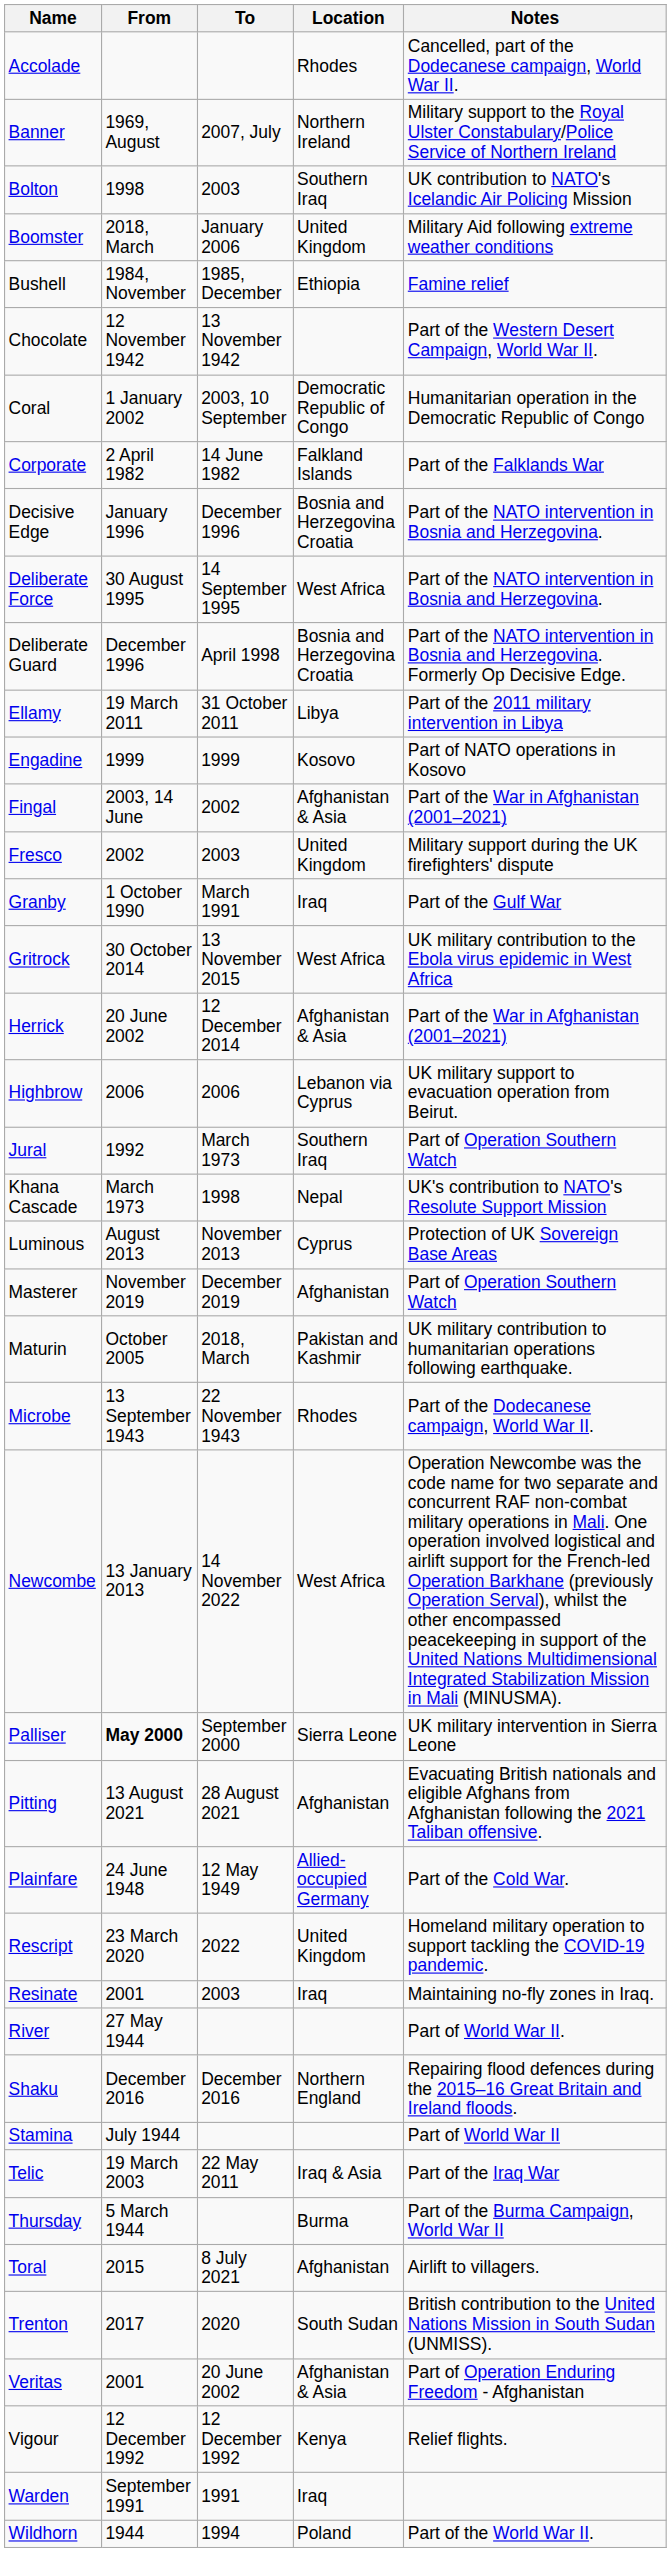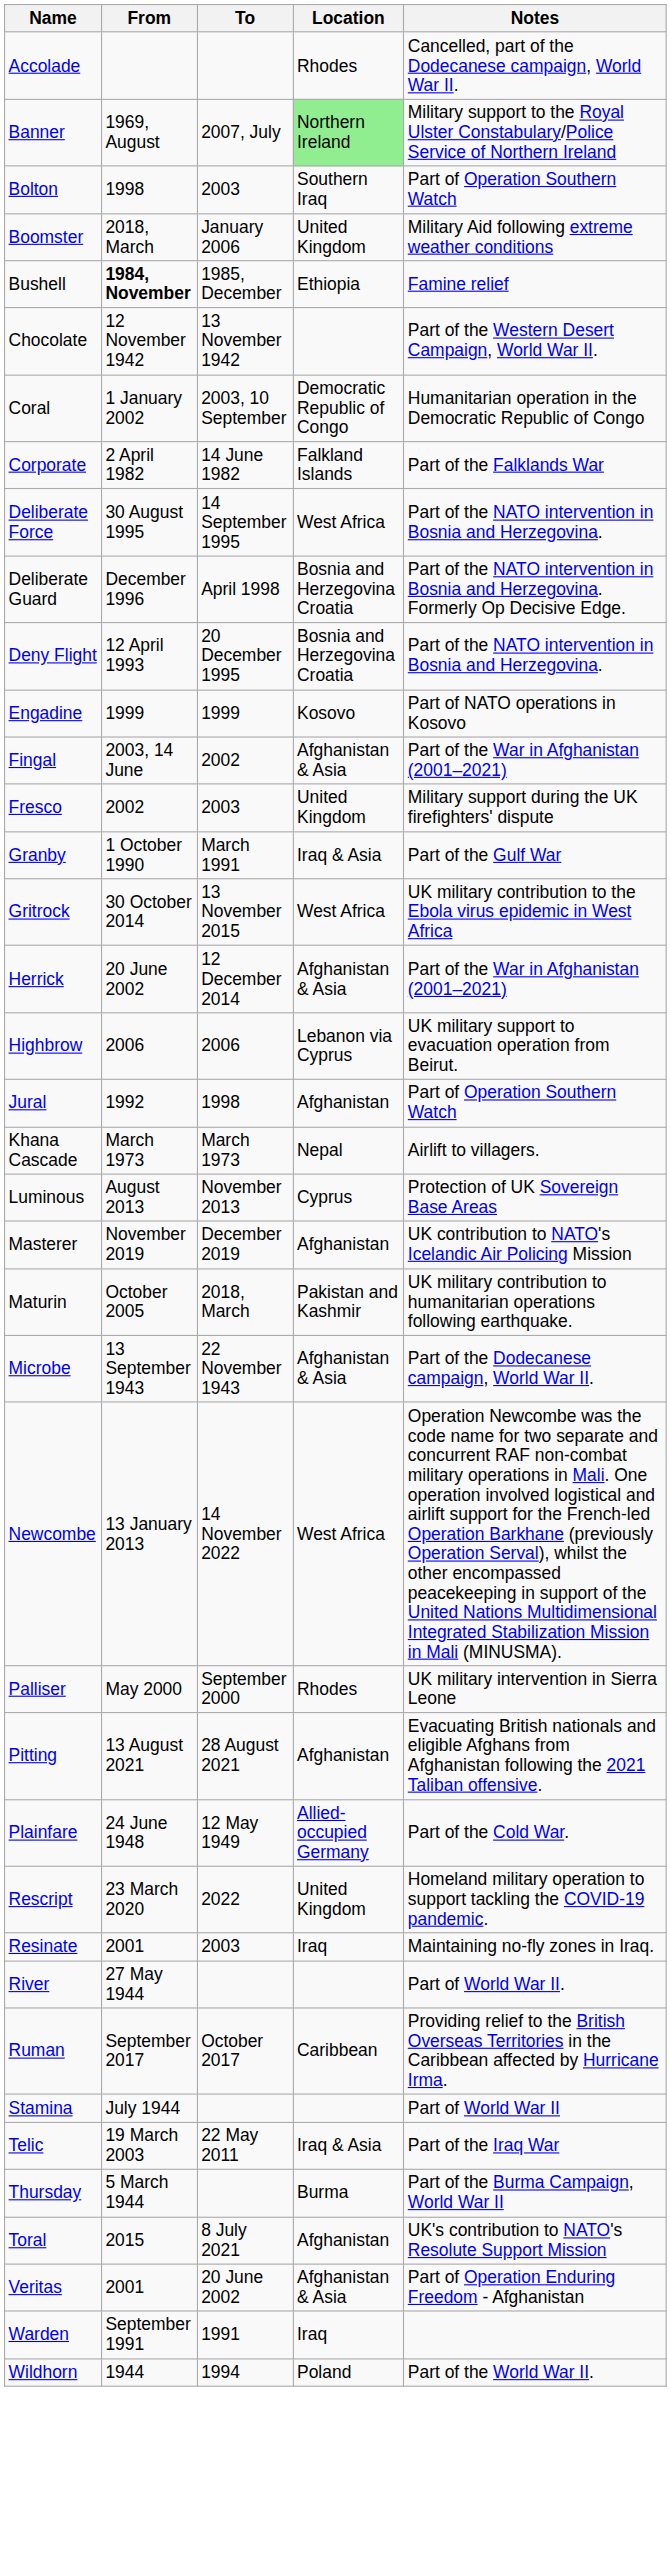 <table class="wikitable sortable">
 <tr>
 <th>Name</th>
 <th>From</th>
 <th>To</th>
 <th>Location</th>
 <th>Notes</th>
 </tr>
 <tr>
 <td><a href='#'>Accolade</a></td>
 <td></td>
 <td></td>
 <td>Rhodes</td>
 <td>Cancelled, part of the <a href='#'>Dodecanese campaign</a>, <a href='#'>World War II</a>.</td>
 </tr>
 <tr>
 <td><a href='#'>Banner</a></td>
 <td>1969, August</td>
 <td>2007, July</td>
-<td>Northern Ireland</td>
+<td style="background: lightgreen;">Northern Ireland</td>
 <td>Military support to the <a href='#'>Royal Ulster Constabulary</a>/<a href='#'>Police Service of Northern Ireland</a></td>
 </tr>
 <tr>
 <td><a href='#'>Bolton</a></td>
 <td>1998</td>
 <td>2003</td>
 <td>Southern Iraq</td>
-<td>UK contribution to <a href='#'>NATO</a>'s <a href='#'>Icelandic Air Policing</a> Mission</td>
+<td>Part of <a href='#'>Operation Southern Watch</a></td>
 </tr>
 <tr>
 <td><a href='#'>Boomster</a></td>
 <td>2018, March</td>
 <td>January 2006</td>
 <td>United Kingdom</td>
 <td>Military Aid following <a href='#'>extreme weather conditions</a></td>
 </tr>
 <tr>
 <td>Bushell</td>
-<td>1984, November</td>
+<td><strong>1984, November</strong></td>
 <td>1985, December</td>
 <td>Ethiopia</td>
 <td><a href='#'>Famine relief</a></td>
 </tr>
 <tr>
 <td>Chocolate</td>
 <td>12 November 1942</td>
 <td>13 November 1942</td>
 <td></td>
 <td>Part of the <a href='#'>Western Desert Campaign</a>, <a href='#'>World War II</a>.</td>
 </tr>
 <tr>
 <td>Coral</td>
 <td>1 January 2002</td>
 <td>2003, 10 September</td>
 <td>Democratic Republic of Congo</td>
 <td>Humanitarian operation in the Democratic Republic of Congo</td>
 </tr>
 <tr>
 <td><a href='#'>Corporate</a></td>
 <td>2 April 1982</td>
 <td>14 June 1982</td>
 <td>Falkland Islands</td>
 <td>Part of the <a href='#'>Falklands War</a></td>
 </tr>
 <tr>
-<td>Decisive Edge</td>
-<td>January 1996</td>
-<td>December 1996</td>
-<td>Bosnia and Herzegovina<br>Croatia</td>
-<td>Part of the <a href='#'>NATO intervention in Bosnia and Herzegovina</a>.</td>
-</tr>
-<tr>
 <td><a href='#'>Deliberate Force</a></td>
 <td>30 August 1995</td>
 <td>14 September 1995</td>
 <td>West Africa</td>
 <td>Part of the <a href='#'>NATO intervention in Bosnia and Herzegovina</a>.</td>
 </tr>
 <tr>
 <td>Deliberate Guard</td>
 <td>December 1996</td>
 <td>April 1998</td>
 <td>Bosnia and Herzegovina<br>Croatia</td>
 <td>Part of the <a href='#'>NATO intervention in Bosnia and Herzegovina</a>. Formerly Op Decisive Edge.</td>
 </tr>
 <tr>
-<td><a href='#'>Ellamy</a></td>
-<td>19 March 2011</td>
-<td>31 October 2011</td>
-<td>Libya</td>
-<td>Part of the <a href='#'>2011 military intervention in Libya</a></td>
+<td><a href='#'>Deny Flight</a></td>
+<td>12 April 1993</td>
+<td>20 December 1995</td>
+<td>Bosnia and Herzegovina<br>Croatia</td>
+<td>Part of the <a href='#'>NATO intervention in Bosnia and Herzegovina</a>.</td>
 </tr>
 <tr>
 <td><a href='#'>Engadine</a></td>
 <td>1999</td>
 <td>1999</td>
 <td>Kosovo</td>
 <td>Part of NATO operations in Kosovo</td>
 </tr>
 <tr>
 <td><a href='#'>Fingal</a></td>
 <td>2003, 14 June</td>
 <td>2002</td>
 <td>Afghanistan & Asia</td>
 <td>Part of the <a href='#'>War in Afghanistan (2001–2021)</a></td>
 </tr>
 <tr>
 <td><a href='#'>Fresco</a></td>
 <td>2002</td>
 <td>2003</td>
 <td>United Kingdom</td>
 <td>Military support during the UK firefighters' dispute</td>
 </tr>
 <tr>
 <td><a href='#'>Granby</a></td>
 <td>1 October 1990</td>
 <td>March 1991</td>
-<td>Iraq</td>
+<td>Iraq & Asia</td>
 <td>Part of the <a href='#'>Gulf War</a></td>
 </tr>
 <tr>
 <td><a href='#'>Gritrock</a></td>
 <td>30 October 2014</td>
 <td>13 November 2015</td>
 <td>West Africa</td>
 <td>UK military contribution to the <a href='#'>Ebola virus epidemic in West Africa</a></td>
 </tr>
 <tr>
 <td><a href='#'>Herrick</a></td>
 <td>20 June 2002</td>
 <td>12 December 2014</td>
 <td>Afghanistan & Asia</td>
 <td>Part of the <a href='#'>War in Afghanistan (2001–2021)</a></td>
 </tr>
 <tr>
 <td><a href='#'>Highbrow</a></td>
 <td>2006</td>
 <td>2006</td>
 <td>Lebanon via Cyprus</td>
 <td>UK military support to evacuation operation from Beirut.</td>
 </tr>
 <tr>
 <td><a href='#'>Jural</a></td>
 <td>1992</td>
-<td>March 1973</td>
-<td>Southern Iraq</td>
+<td>1998</td>
+<td>Afghanistan</td>
 <td>Part of <a href='#'>Operation Southern Watch</a></td>
 </tr>
 <tr>
 <td>Khana Cascade</td>
 <td>March 1973</td>
-<td>1998</td>
+<td>March 1973</td>
 <td>Nepal</td>
-<td>UK's contribution to <a href='#'>NATO</a>'s <a href='#'>Resolute Support Mission</a></td>
+<td>Airlift to villagers.</td>
 </tr>
 <tr>
 <td>Luminous</td>
 <td>August 2013</td>
 <td>November 2013</td>
 <td>Cyprus</td>
 <td>Protection of UK <a href='#'>Sovereign Base Areas</a></td>
 </tr>
 <tr>
 <td>Masterer</td>
 <td>November 2019</td>
 <td>December 2019</td>
 <td>Afghanistan</td>
-<td>Part of <a href='#'>Operation Southern Watch</a></td>
+<td>UK contribution to <a href='#'>NATO</a>'s <a href='#'>Icelandic Air Policing</a> Mission</td>
 </tr>
 <tr>
 <td>Maturin</td>
 <td>October 2005</td>
 <td>2018, March</td>
 <td>Pakistan and Kashmir</td>
 <td>UK military contribution to humanitarian operations following earthquake.</td>
 </tr>
 <tr>
 <td><a href='#'>Microbe</a></td>
 <td>13 September 1943</td>
 <td>22 November 1943</td>
-<td>Rhodes</td>
+<td>Afghanistan & Asia</td>
 <td>Part of the <a href='#'>Dodecanese campaign</a>, <a href='#'>World War II</a>.</td>
 </tr>
 <tr>
 <td><a href='#'>Newcombe</a></td>
 <td>13 January 2013</td>
 <td>14 November 2022</td>
 <td>West Africa</td>
 <td>Operation Newcombe was the code name for two separate and concurrent RAF non-combat military operations in <a href='#'>Mali</a>. One operation involved logistical and airlift support for the French-led <a href='#'>Operation Barkhane</a> (previously <a href='#'>Operation Serval</a>), whilst the other encompassed peacekeeping in support of the <a href='#'>United Nations Multidimensional Integrated Stabilization Mission in Mali</a> (MINUSMA).</td>
 </tr>
 <tr>
 <td><a href='#'>Palliser</a></td>
-<td><strong>May 2000</strong></td>
+<td>May 2000</td>
 <td>September 2000</td>
-<td>Sierra Leone</td>
+<td>Rhodes</td>
 <td>UK military intervention in Sierra Leone</td>
 </tr>
 <tr>
 <td><a href='#'>Pitting</a></td>
 <td>13 August 2021</td>
 <td>28 August 2021</td>
 <td>Afghanistan</td>
 <td>Evacuating British nationals and eligible Afghans from Afghanistan following the <a href='#'>2021 Taliban offensive</a>.</td>
 </tr>
 <tr>
 <td><a href='#'>Plainfare</a></td>
 <td>24 June 1948</td>
 <td>12 May 1949</td>
 <td><a href='#'>Allied-occupied Germany</a></td>
 <td>Part of the <a href='#'>Cold War</a>.</td>
 </tr>
 <tr>
 <td><a href='#'>Rescript</a></td>
 <td>23 March 2020</td>
 <td>2022</td>
 <td>United Kingdom</td>
 <td>Homeland military operation to support tackling the <a href='#'>COVID-19 pandemic</a>.</td>
 </tr>
 <tr>
 <td><a href='#'>Resinate</a></td>
 <td>2001</td>
 <td>2003</td>
 <td>Iraq</td>
 <td>Maintaining no-fly zones in Iraq.</td>
 </tr>
 <tr>
 <td><a href='#'>River</a></td>
 <td>27 May 1944</td>
 <td></td>
 <td></td>
 <td>Part of <a href='#'>World War II</a>.</td>
 </tr>
 <tr>
-<td><a href='#'>Shaku</a></td>
-<td>December 2016</td>
-<td>December 2016</td>
-<td>Northern England</td>
-<td>Repairing flood defences during the <a href='#'>2015–16 Great Britain and Ireland floods</a>.</td>
+<td><a href='#'>Ruman</a></td>
+<td>September 2017</td>
+<td>October 2017</td>
+<td>Caribbean</td>
+<td>Providing relief to the <a href='#'>British Overseas Territories</a> in the Caribbean affected by <a href='#'>Hurricane Irma</a>.</td>
 </tr>
 <tr>
 <td><a href='#'>Stamina</a></td>
 <td>July 1944</td>
 <td></td>
 <td></td>
 <td>Part of <a href='#'>World War II</a></td>
 </tr>
 <tr>
 <td><a href='#'>Telic</a></td>
 <td>19 March 2003</td>
 <td>22 May 2011</td>
 <td>Iraq & Asia</td>
 <td>Part of the <a href='#'>Iraq War</a></td>
 </tr>
 <tr>
 <td><a href='#'>Thursday</a></td>
 <td>5 March 1944</td>
 <td></td>
 <td>Burma</td>
 <td>Part of the <a href='#'>Burma Campaign</a>, <a href='#'>World War II</a></td>
 </tr>
 <tr>
 <td><a href='#'>Toral</a></td>
 <td>2015</td>
 <td>8 July 2021</td>
 <td>Afghanistan</td>
-<td>Airlift to villagers.</td>
-</tr>
-<tr>
-<td><a href='#'>Trenton</a></td>
-<td>2017</td>
-<td>2020</td>
-<td>South Sudan</td>
-<td>British contribution to the <a href='#'>United Nations Mission in South Sudan</a> (UNMISS).</td>
+<td>UK's contribution to <a href='#'>NATO</a>'s <a href='#'>Resolute Support Mission</a></td>
 </tr>
 <tr>
 <td><a href='#'>Veritas</a></td>
 <td>2001</td>
 <td>20 June 2002</td>
 <td>Afghanistan & Asia</td>
 <td>Part of <a href='#'>Operation Enduring Freedom</a> - Afghanistan</td>
-</tr>
-<tr>
-<td>Vigour</td>
-<td>12 December 1992</td>
-<td>12 December 1992</td>
-<td>Kenya</td>
-<td>Relief flights.</td>
 </tr>
 <tr>
 <td><a href='#'>Warden</a></td>
 <td>September 1991</td>
 <td>1991</td>
 <td>Iraq</td>
 <td></td>
 </tr>
 <tr>
 <td><a href='#'>Wildhorn</a></td>
 <td>1944</td>
 <td>1994</td>
 <td>Poland</td>
 <td>Part of the <a href='#'>World War II</a>.</td>
 </tr>
 </table>
